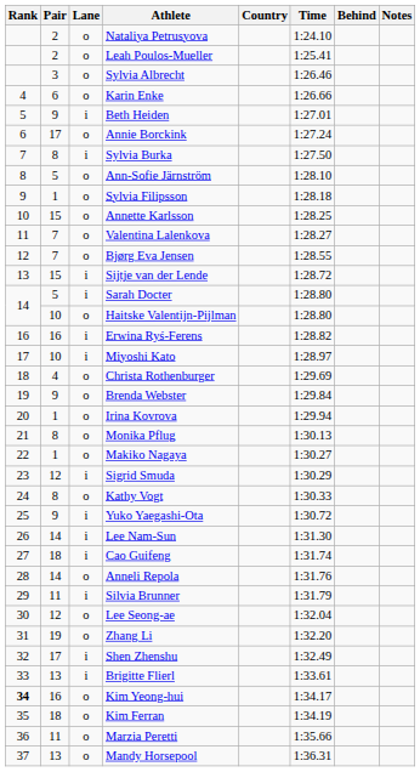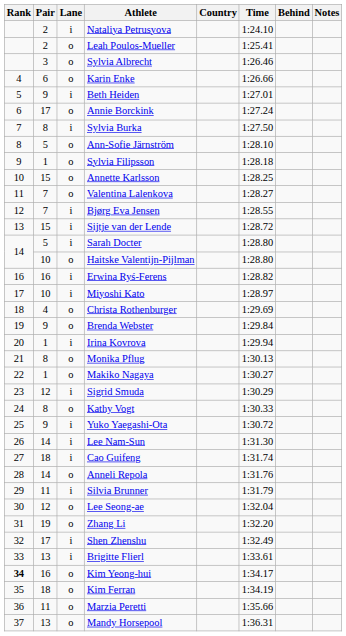 <table class="wikitable sortable" style="text-align:center">
 <tr>
 <th>Rank</th>
 <th>Pair</th>
 <th>Lane</th>
 <th>Athlete</th>
 <th>Country</th>
 <th>Time</th>
 <th>Behind</th>
 <th>Notes</th>
 </tr>
 <tr>
 <td></td>
 <td>2</td>
-<td>o</td>
+<td>i</td>
 <td align=left><a href='#'>Nataliya Petrusyova</a></td>
 <td align=left></td>
 <td>1:24.10</td>
 <td></td>
 <td></td>
 </tr>
 <tr>
 <td></td>
 <td>2</td>
 <td>o</td>
 <td align=left><a href='#'>Leah Poulos-Mueller</a></td>
 <td align=left></td>
 <td>1:25.41</td>
 <td></td>
 <td></td>
 </tr>
 <tr>
 <td></td>
 <td>3</td>
 <td>o</td>
 <td align=left><a href='#'>Sylvia Albrecht</a></td>
 <td align=left></td>
 <td>1:26.46</td>
 <td></td>
 <td></td>
 </tr>
 <tr>
 <td>4</td>
 <td>6</td>
 <td>o</td>
 <td align=left><a href='#'>Karin Enke</a></td>
 <td align=left></td>
 <td>1:26.66</td>
 <td></td>
 <td></td>
 </tr>
 <tr>
 <td>5</td>
 <td>9</td>
 <td>i</td>
 <td align=left><a href='#'>Beth Heiden</a></td>
 <td align=left></td>
 <td>1:27.01</td>
 <td></td>
 <td></td>
 </tr>
 <tr>
 <td>6</td>
 <td>17</td>
 <td>o</td>
 <td align=left><a href='#'>Annie Borckink</a></td>
 <td align=left></td>
 <td>1:27.24</td>
 <td></td>
 <td></td>
 </tr>
 <tr>
 <td>7</td>
 <td>8</td>
 <td>i</td>
 <td align=left><a href='#'>Sylvia Burka</a></td>
 <td align=left></td>
 <td>1:27.50</td>
 <td></td>
 <td></td>
 </tr>
 <tr>
 <td>8</td>
 <td>5</td>
 <td>o</td>
 <td align=left><a href='#'>Ann-Sofie Järnström</a></td>
 <td align=left></td>
 <td>1:28.10</td>
 <td></td>
 <td></td>
 </tr>
 <tr>
 <td>9</td>
 <td>1</td>
 <td>o</td>
 <td align=left><a href='#'>Sylvia Filipsson</a></td>
 <td align=left></td>
 <td>1:28.18</td>
 <td></td>
 <td></td>
 </tr>
 <tr>
 <td>10</td>
 <td>15</td>
 <td>o</td>
 <td align=left><a href='#'>Annette Karlsson</a></td>
 <td align=left></td>
 <td>1:28.25</td>
 <td></td>
 <td></td>
 </tr>
 <tr>
 <td>11</td>
 <td>7</td>
 <td>o</td>
 <td align=left><a href='#'>Valentina Lalenkova</a></td>
 <td align=left></td>
 <td>1:28.27</td>
 <td></td>
 <td></td>
 </tr>
 <tr>
 <td>12</td>
 <td>7</td>
-<td>o</td>
+<td>i</td>
 <td align=left><a href='#'>Bjørg Eva Jensen</a></td>
 <td align=left></td>
 <td>1:28.55</td>
 <td></td>
 <td></td>
 </tr>
 <tr>
 <td>13</td>
 <td>15</td>
 <td>i</td>
 <td align=left><a href='#'>Sijtje van der Lende</a></td>
 <td align=left></td>
 <td>1:28.72</td>
 <td></td>
 <td></td>
 </tr>
 <tr>
 <td rowspan=2>14</td>
 <td>5</td>
 <td>i</td>
 <td align=left><a href='#'>Sarah Docter</a></td>
 <td align=left></td>
 <td>1:28.80</td>
 <td></td>
 <td></td>
 </tr>
 <tr>
 <td>10</td>
 <td>o</td>
 <td align=left><a href='#'>Haitske Valentijn-Pijlman</a></td>
 <td align=left></td>
 <td>1:28.80</td>
 <td></td>
 <td></td>
 </tr>
 <tr>
 <td>16</td>
 <td>16</td>
 <td>i</td>
 <td align=left><a href='#'>Erwina Ryś-Ferens</a></td>
 <td align=left></td>
 <td>1:28.82</td>
 <td></td>
 <td></td>
 </tr>
 <tr>
 <td>17</td>
 <td>10</td>
 <td>i</td>
 <td align=left><a href='#'>Miyoshi Kato</a></td>
 <td align=left></td>
 <td>1:28.97</td>
 <td></td>
 <td></td>
 </tr>
 <tr>
 <td>18</td>
 <td>4</td>
 <td>o</td>
 <td align=left><a href='#'>Christa Rothenburger</a></td>
 <td align=left></td>
 <td>1:29.69</td>
 <td></td>
 <td></td>
 </tr>
 <tr>
 <td>19</td>
 <td>9</td>
 <td>o</td>
 <td align=left><a href='#'>Brenda Webster</a></td>
 <td align=left></td>
 <td>1:29.84</td>
 <td></td>
 <td></td>
 </tr>
 <tr>
 <td>20</td>
 <td>1</td>
-<td>o</td>
+<td>i</td>
 <td align=left><a href='#'>Irina Kovrova</a></td>
 <td align=left></td>
 <td>1:29.94</td>
 <td></td>
 <td></td>
 </tr>
 <tr>
 <td>21</td>
 <td>8</td>
 <td>o</td>
 <td align=left><a href='#'>Monika Pflug</a></td>
 <td align=left></td>
 <td>1:30.13</td>
 <td></td>
 <td></td>
 </tr>
 <tr>
 <td>22</td>
 <td>1</td>
 <td>o</td>
 <td align=left><a href='#'>Makiko Nagaya</a></td>
 <td align=left></td>
 <td>1:30.27</td>
 <td></td>
 <td></td>
 </tr>
 <tr>
 <td>23</td>
 <td>12</td>
 <td>i</td>
 <td align=left><a href='#'>Sigrid Smuda</a></td>
 <td align=left></td>
 <td>1:30.29</td>
 <td></td>
 <td></td>
 </tr>
 <tr>
 <td>24</td>
 <td>8</td>
 <td>o</td>
 <td align=left><a href='#'>Kathy Vogt</a></td>
 <td align=left></td>
 <td>1:30.33</td>
 <td></td>
 <td></td>
 </tr>
 <tr>
 <td>25</td>
 <td>9</td>
 <td>i</td>
 <td align=left><a href='#'>Yuko Yaegashi-Ota</a></td>
 <td align=left></td>
 <td>1:30.72</td>
 <td></td>
 <td></td>
 </tr>
 <tr>
 <td>26</td>
 <td>14</td>
 <td>i</td>
 <td align=left><a href='#'>Lee Nam-Sun</a></td>
 <td align=left></td>
 <td>1:31.30</td>
 <td></td>
 <td></td>
 </tr>
 <tr>
 <td>27</td>
 <td>18</td>
 <td>i</td>
 <td align=left><a href='#'>Cao Guifeng</a></td>
 <td align=left></td>
 <td>1:31.74</td>
 <td></td>
 <td></td>
 </tr>
 <tr>
 <td>28</td>
 <td>14</td>
 <td>o</td>
 <td align=left><a href='#'>Anneli Repola</a></td>
 <td align=left></td>
 <td>1:31.76</td>
 <td></td>
 <td></td>
 </tr>
 <tr>
 <td>29</td>
 <td>11</td>
 <td>i</td>
 <td align=left><a href='#'>Silvia Brunner</a></td>
 <td align=left></td>
 <td>1:31.79</td>
 <td></td>
 <td></td>
 </tr>
 <tr>
 <td>30</td>
 <td>12</td>
 <td>o</td>
 <td align=left><a href='#'>Lee Seong-ae</a></td>
 <td align=left></td>
 <td>1:32.04</td>
 <td></td>
 <td></td>
 </tr>
 <tr>
 <td>31</td>
 <td>19</td>
 <td>o</td>
 <td align=left><a href='#'>Zhang Li</a></td>
 <td align=left></td>
 <td>1:32.20</td>
 <td></td>
 <td></td>
 </tr>
 <tr>
 <td>32</td>
 <td>17</td>
 <td>i</td>
 <td align=left><a href='#'>Shen Zhenshu</a></td>
 <td align=left></td>
 <td>1:32.49</td>
 <td></td>
 <td></td>
 </tr>
 <tr>
 <td>33</td>
 <td>13</td>
 <td>i</td>
 <td align=left><a href='#'>Brigitte Flierl</a></td>
 <td align=left></td>
 <td>1:33.61</td>
 <td></td>
 <td></td>
 </tr>
 <tr>
 <td><strong>34</strong></td>
 <td>16</td>
 <td>o</td>
 <td align=left><a href='#'>Kim Yeong-hui</a></td>
 <td align=left></td>
 <td>1:34.17</td>
 <td></td>
 <td></td>
 </tr>
 <tr>
 <td>35</td>
 <td>18</td>
 <td>o</td>
 <td align=left><a href='#'>Kim Ferran</a></td>
 <td align=left></td>
 <td>1:34.19</td>
 <td></td>
 <td></td>
 </tr>
 <tr>
 <td>36</td>
 <td>11</td>
 <td>o</td>
 <td align=left><a href='#'>Marzia Peretti</a></td>
 <td align=left></td>
 <td>1:35.66</td>
 <td></td>
 <td></td>
 </tr>
 <tr>
 <td>37</td>
 <td>13</td>
 <td>o</td>
 <td align=left><a href='#'>Mandy Horsepool</a></td>
 <td align=left></td>
 <td>1:36.31</td>
 <td></td>
 <td></td>
 </tr>
 </table>
